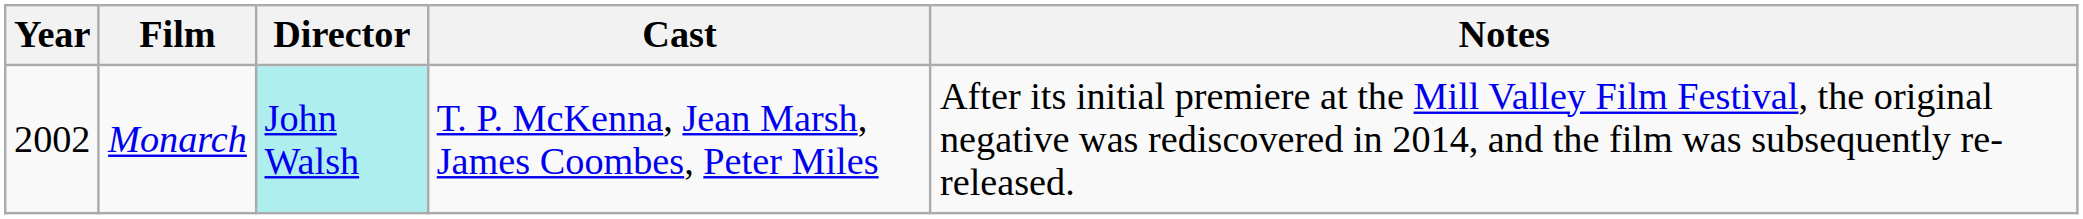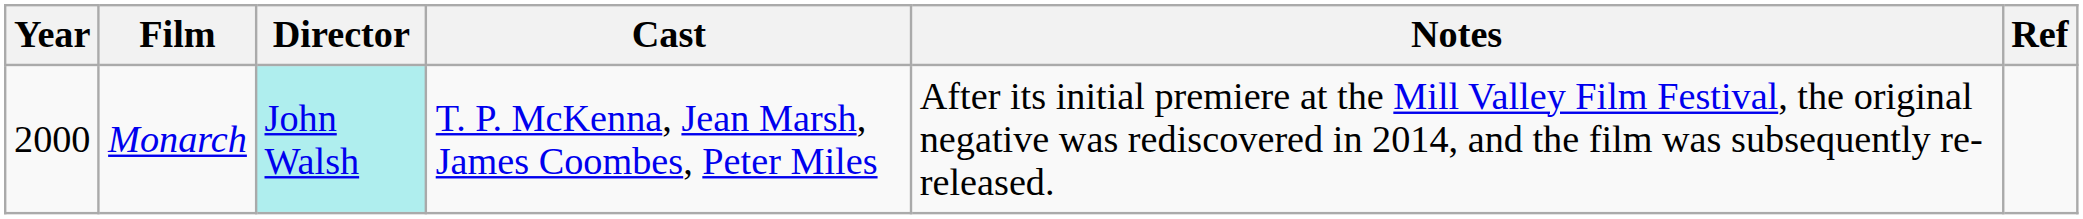 <table class="wikitable sortable">
 <tr>
 <th>Year</th>
 <th>Film</th>
 <th>Director</th>
 <th>Cast</th>
 <th>Notes</th>
+<th>Ref</th>
 </tr>
 <tr>
-<td>2002</td>
+<td>2000</td>
 <td><em><a href='#'>Monarch</a> </em></td>
 <td style="background: paleturquoise;"><a href='#'>John Walsh</a></td>
 <td><a href='#'>T. P. McKenna</a>, <a href='#'>Jean Marsh</a>, <a href='#'>James Coombes</a>, <a href='#'>Peter Miles</a></td>
 <td>After its initial premiere at the <a href='#'>Mill Valley Film Festival</a>, the original negative was rediscovered in 2014, and the film was subsequently re-released.</td>
+<td></td>
 </tr>
 </table>
